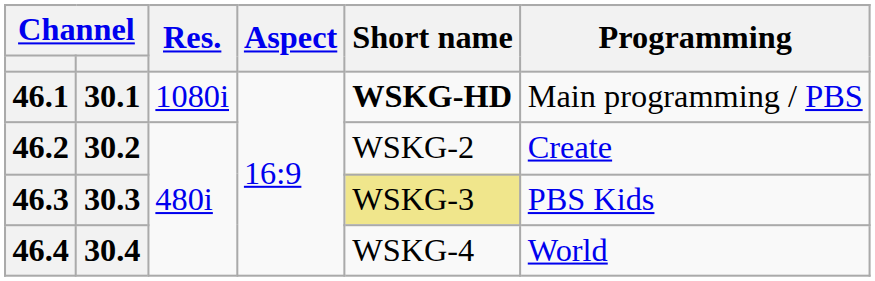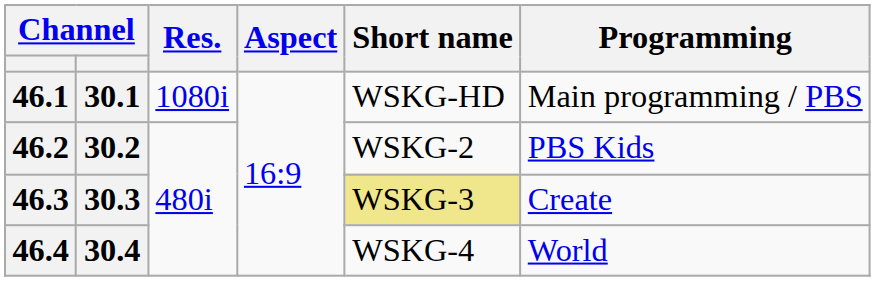 <table class="wikitable">
 <tr>
 <th scope = "col" colspan="2"><a href='#'>Channel</a></th>
 <th scope = "col" rowspan="2"><a href='#'>Res.</a></th>
 <th scope = "col" rowspan="2"><a href='#'>Aspect</a></th>
 <th scope = "col" rowspan="2">Short name</th>
 <th scope = "col" rowspan="2">Programming</th>
 </tr>
 <tr>
 <th scope = "col"></th>
 <th></th>
 </tr>
 <tr>
 <th scope = "row">46.1</th>
 <th>30.1</th>
 <td><a href='#'>1080i</a></td>
 <td rowspan=4><a href='#'>16:9</a></td>
-<td><strong>WSKG-HD</strong></td>
+<td>WSKG-HD</td>
 <td>Main programming / <a href='#'>PBS</a></td>
 </tr>
 <tr>
 <th scope = "row">46.2</th>
 <th>30.2</th>
 <td rowspan=3><a href='#'>480i</a></td>
 <td>WSKG-2</td>
-<td><a href='#'>Create</a></td>
+<td><a href='#'>PBS Kids</a></td>
 </tr>
 <tr>
 <th scope = "row">46.3</th>
 <th>30.3</th>
 <td style="background: khaki;">WSKG-3</td>
-<td><a href='#'>PBS Kids</a></td>
+<td><a href='#'>Create</a></td>
 </tr>
 <tr>
 <th scope = "row">46.4</th>
 <th>30.4</th>
 <td>WSKG-4</td>
 <td><a href='#'>World</a></td>
 </tr>
 </table>
